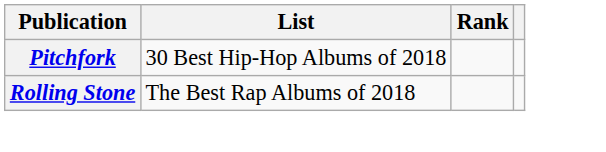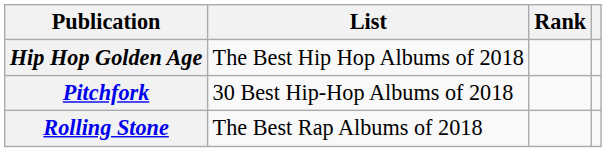 <table class="wikitable sortable plainrowheaders" style="border:none; margin:0;" align="center">
 <tr>
 <th scope="col">Publication</th>
 <th scope="col" class="unsortable">List</th>
 <th scope="col" data-sort-type="number">Rank</th>
 <th scope="col" class="unsortable"></th>
+</tr>
+<tr>
+<th scope="row"><em>Hip Hop Golden Age</em></th>
+<td>The Best Hip Hop Albums of 2018</td>
+<td></td>
+<td></td>
 </tr>
 <tr>
 <th scope="row"><em><a href='#'>Pitchfork</a></em></th>
 <td>30 Best Hip-Hop Albums of 2018</td>
 <td></td>
 <td></td>
 </tr>
 <tr>
 <th scope="row"><em><a href='#'>Rolling Stone</a></em></th>
 <td>The Best Rap Albums of 2018</td>
 <td></td>
 <td></td>
 </tr>
 </table>
